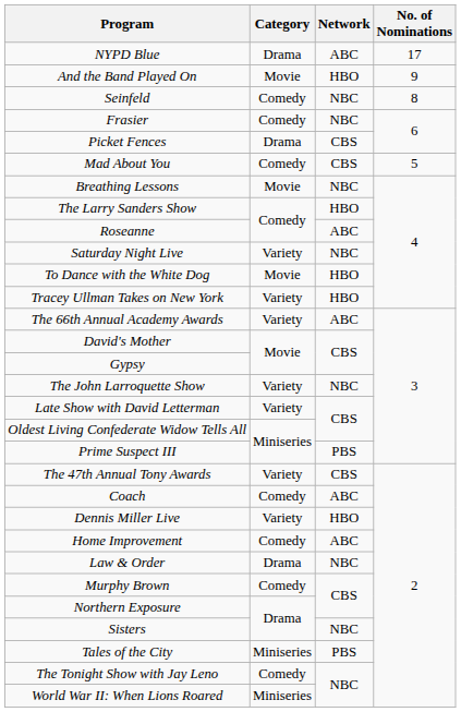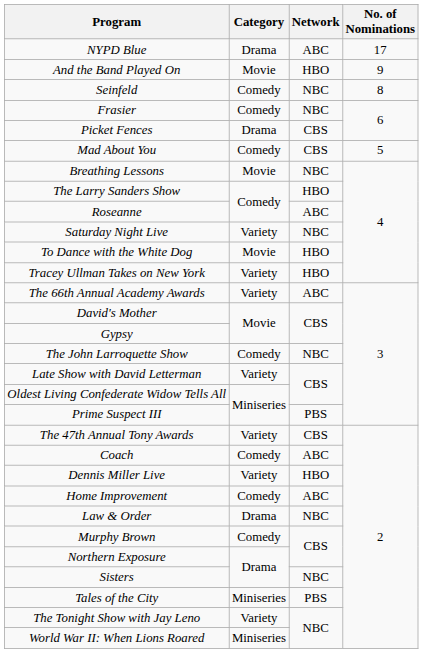 <table class="wikitable">
 <tr>
 <th>Program</th>
 <th>Category</th>
 <th>Network</th>
 <th>No. of<br>Nominations</th>
 </tr>
 <tr style="text-align:center">
 <td><em>NYPD Blue</em></td>
 <td>Drama</td>
 <td>ABC</td>
 <td>17</td>
 </tr>
 <tr style="text-align:center">
 <td><em>And the Band Played On</em></td>
 <td>Movie</td>
 <td>HBO</td>
 <td>9</td>
 </tr>
 <tr style="text-align:center">
 <td><em>Seinfeld</em></td>
 <td>Comedy</td>
 <td>NBC</td>
 <td>8</td>
 </tr>
 <tr style="text-align:center">
 <td><em>Frasier</em></td>
 <td>Comedy</td>
 <td>NBC</td>
 <td rowspan="2">6</td>
 </tr>
 <tr style="text-align:center">
 <td><em>Picket Fences</em></td>
 <td>Drama</td>
 <td>CBS</td>
 </tr>
 <tr style="text-align:center">
 <td><em>Mad About You</em></td>
 <td>Comedy</td>
 <td>CBS</td>
 <td>5</td>
 </tr>
 <tr style="text-align:center">
 <td><em>Breathing Lessons</em></td>
 <td>Movie</td>
 <td>NBC</td>
 <td rowspan="6">4</td>
 </tr>
 <tr style="text-align:center">
 <td><em>The Larry Sanders Show</em></td>
 <td rowspan="2">Comedy</td>
 <td>HBO</td>
 </tr>
 <tr style="text-align:center">
 <td><em>Roseanne</em></td>
 <td>ABC</td>
 </tr>
 <tr style="text-align:center">
 <td><em>Saturday Night Live</em></td>
 <td>Variety</td>
 <td>NBC</td>
 </tr>
 <tr style="text-align:center">
 <td><em>To Dance with the White Dog</em></td>
 <td>Movie</td>
 <td>HBO</td>
 </tr>
 <tr style="text-align:center">
 <td><em>Tracey Ullman Takes on New York</em></td>
 <td>Variety</td>
 <td>HBO</td>
 </tr>
 <tr style="text-align:center">
 <td><em>The 66th Annual Academy Awards</em></td>
 <td>Variety</td>
 <td>ABC</td>
 <td rowspan="7">3</td>
 </tr>
 <tr style="text-align:center">
 <td><em>David's Mother</em></td>
 <td rowspan="2">Movie</td>
 <td rowspan="2">CBS</td>
 </tr>
 <tr style="text-align:center">
 <td><em>Gypsy</em></td>
 </tr>
 <tr style="text-align:center">
 <td><em>The John Larroquette Show</em></td>
-<td>Variety</td>
+<td>Comedy</td>
 <td>NBC</td>
 </tr>
 <tr style="text-align:center">
 <td><em>Late Show with David Letterman</em></td>
 <td>Variety</td>
 <td rowspan="2">CBS</td>
 </tr>
 <tr style="text-align:center">
 <td><em>Oldest Living Confederate Widow Tells All</em></td>
 <td rowspan="2">Miniseries</td>
 </tr>
 <tr style="text-align:center">
 <td><em>Prime Suspect III</em></td>
 <td>PBS</td>
 </tr>
 <tr style="text-align:center">
 <td><em>The 47th Annual Tony Awards</em></td>
 <td>Variety</td>
 <td>CBS</td>
 <td rowspan="11">2</td>
 </tr>
 <tr style="text-align:center">
 <td><em>Coach</em></td>
 <td>Comedy</td>
 <td>ABC</td>
 </tr>
 <tr style="text-align:center">
 <td><em>Dennis Miller Live</em></td>
 <td>Variety</td>
 <td>HBO</td>
 </tr>
 <tr style="text-align:center">
 <td><em>Home Improvement</em></td>
 <td>Comedy</td>
 <td>ABC</td>
 </tr>
 <tr style="text-align:center">
 <td><em>Law & Order</em></td>
 <td>Drama</td>
 <td>NBC</td>
 </tr>
 <tr style="text-align:center">
 <td><em>Murphy Brown</em></td>
 <td>Comedy</td>
 <td rowspan="2">CBS</td>
 </tr>
 <tr style="text-align:center">
 <td><em>Northern Exposure</em></td>
 <td rowspan="2">Drama</td>
 </tr>
 <tr style="text-align:center">
 <td><em>Sisters</em></td>
 <td>NBC</td>
 </tr>
 <tr style="text-align:center">
 <td><em>Tales of the City</em></td>
 <td>Miniseries</td>
 <td>PBS</td>
 </tr>
 <tr style="text-align:center">
 <td><em>The Tonight Show with Jay Leno</em></td>
-<td>Comedy</td>
+<td>Variety</td>
 <td rowspan="2">NBC</td>
 </tr>
 <tr style="text-align:center">
 <td><em>World War II: When Lions Roared</em></td>
 <td>Miniseries</td>
 </tr>
 </table>
